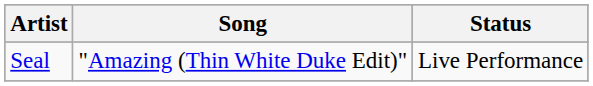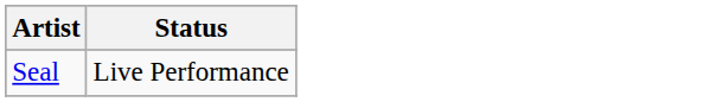 <table class="sortable wikitable"  style="font-size:85%">
 <tr>
 <th>Artist</th>
-<th>Song</th>
 <th>Status</th>
 </tr>
 <tr>
 <td> <a href='#'>Seal</a></td>
-<td>"<a href='#'>Amazing</a> (<a href='#'>Thin White Duke</a> Edit)"</td>
 <td>Live Performance</td>
 </tr>
 </table>
